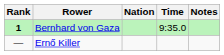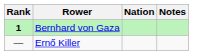 <table class="wikitable sortable" style="text-align:center">
 <tr>
 <th>Rank</th>
 <th>Rower</th>
 <th>Nation</th>
-<th>Time</th>
 <th>Notes</th>
 </tr>
 <tr bgcolor=bbf3bb>
 <td><strong>1</strong></td>
 <td align=left><a href='#'>Bernhard von Gaza</a></td>
 <td align=left></td>
-<td>9:35.0</td>
 <td></td>
 </tr>
 <tr>
 <td data-sort-value=2>—</td>
 <td align=left><a href='#'>Ernő Killer</a></td>
 <td align=left></td>
-<td data-sort-value=20:00.0></td>
 <td></td>
 </tr>
 </table>
